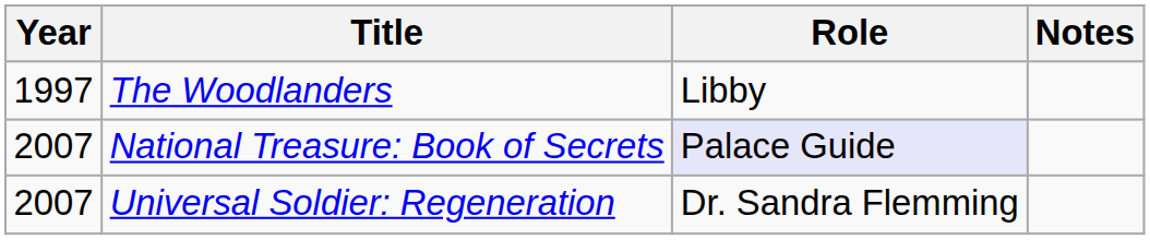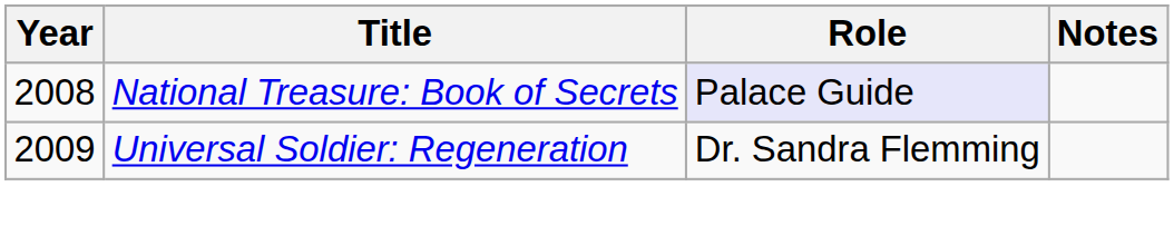 <table class="wikitable">
 <tr>
 <th>Year</th>
 <th>Title</th>
 <th>Role</th>
 <th>Notes</th>
 </tr>
 <tr>
-<td>1997</td>
-<td><em><a href='#'>The Woodlanders</a></em></td>
-<td>Libby</td>
-<td></td>
-</tr>
-<tr>
-<td>2007</td>
+<td>2008</td>
 <td><em><a href='#'>National Treasure: Book of Secrets</a></em></td>
 <td style="background: lavender;">Palace Guide</td>
 <td></td>
 </tr>
 <tr>
-<td>2007</td>
+<td>2009</td>
 <td><em><a href='#'>Universal Soldier: Regeneration</a></em></td>
 <td>Dr. Sandra Flemming</td>
 <td></td>
 </tr>
 </table>
